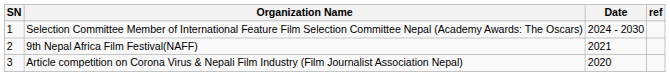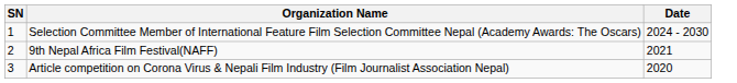 <table class="wikitable sortable">
 <tr>
 <th>SN</th>
 <th>Organization Name</th>
 <th>Date</th>
-<th>ref</th>
 </tr>
 <tr>
 <td>1</td>
 <td>Selection Committee Member of International Feature Film Selection Committee Nepal (Academy Awards: The Oscars)</td>
 <td>2024 - 2030</td>
-<td></td>
 </tr>
 <tr>
 <td>2</td>
 <td>9th Nepal Africa Film Festival(NAFF)</td>
 <td>2021</td>
-<td></td>
 </tr>
 <tr>
 <td>3</td>
 <td>Article competition on Corona Virus & Nepali Film Industry (Film Journalist Association Nepal)</td>
 <td>2020</td>
-<td></td>
 </tr>
 </table>
